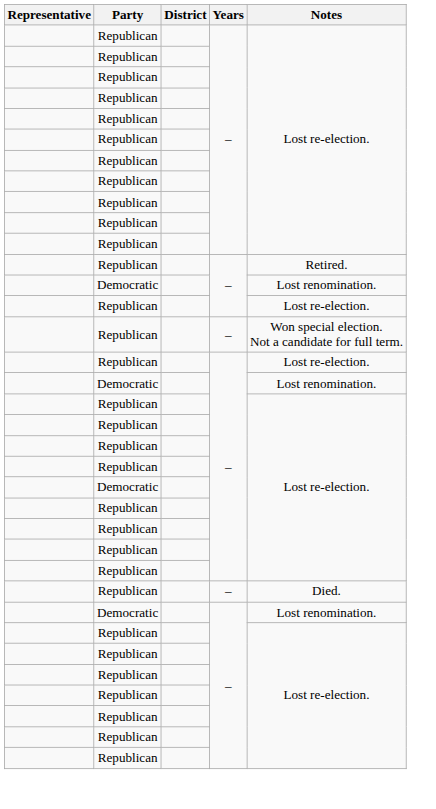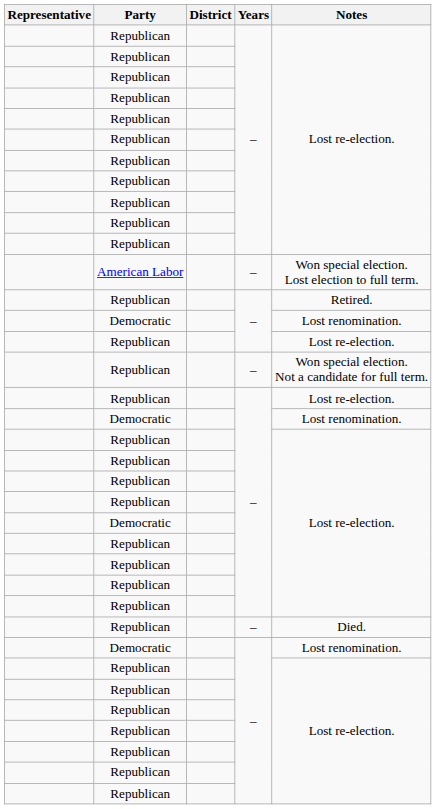 <table class="wikitable sortable" style="text-align:center">
 <tr valign=bottom>
 <th>Representative</th>
 <th>Party</th>
 <th>District</th>
 <th>Years</th>
 <th>Notes</th>
 </tr>
 <tr>
 <td align=left></td>
 <td>Republican</td>
 <td></td>
 <td rowspan="11" nowrap=""> –<br></td>
 <td rowspan="11">Lost re-election.</td>
 </tr>
 <tr>
 <td align=left></td>
 <td>Republican</td>
 <td></td>
 </tr>
 <tr>
 <td align=left></td>
 <td>Republican</td>
 <td></td>
 </tr>
 <tr>
 <td align=left></td>
 <td>Republican</td>
 <td></td>
 </tr>
 <tr>
 <td align=left></td>
 <td>Republican</td>
 <td></td>
 </tr>
 <tr>
 <td align=left></td>
 <td>Republican</td>
 <td></td>
 </tr>
 <tr>
 <td align=left></td>
 <td>Republican</td>
 <td></td>
 </tr>
 <tr>
 <td align=left></td>
 <td>Republican</td>
 <td></td>
 </tr>
 <tr>
 <td align=left></td>
 <td>Republican</td>
 <td></td>
 </tr>
 <tr>
 <td align=left></td>
 <td>Republican</td>
 <td></td>
 </tr>
 <tr>
 <td align=left></td>
 <td>Republican</td>
 <td></td>
+</tr>
+<tr>
+<td align=left></td>
+<td><a href='#'>American Labor</a></td>
+<td></td>
+<td nowrap> –<br></td>
+<td>Won special election.<br>Lost election to full term.</td>
 </tr>
 <tr>
 <td align=left></td>
 <td>Republican</td>
 <td></td>
 <td rowspan="3" nowrap=""> –<br></td>
 <td>Retired.</td>
 </tr>
 <tr>
 <td align=left></td>
 <td>Democratic</td>
 <td></td>
 <td>Lost renomination.</td>
 </tr>
 <tr>
 <td align=left></td>
 <td>Republican</td>
 <td></td>
 <td>Lost re-election.</td>
 </tr>
 <tr>
 <td align=left></td>
 <td>Republican</td>
 <td></td>
 <td nowrap> –<br></td>
 <td>Won special election.<br>Not a candidate for full term.</td>
 </tr>
 <tr>
 <td align=left></td>
 <td>Republican</td>
 <td></td>
 <td rowspan="11" nowrap=""> –<br></td>
 <td>Lost re-election.</td>
 </tr>
 <tr>
 <td align=left></td>
 <td>Democratic</td>
 <td></td>
 <td>Lost renomination.</td>
 </tr>
 <tr>
 <td align=left></td>
 <td>Republican</td>
 <td></td>
 <td rowspan="9">Lost re-election.</td>
 </tr>
 <tr>
 <td align=left></td>
 <td>Republican</td>
 <td></td>
 </tr>
 <tr>
 <td align=left></td>
 <td>Republican</td>
 <td></td>
 </tr>
 <tr>
 <td align=left></td>
 <td>Republican</td>
 <td></td>
 </tr>
 <tr>
 <td align=left></td>
 <td>Democratic</td>
 <td></td>
 </tr>
 <tr>
 <td align=left></td>
 <td>Republican</td>
 <td></td>
 </tr>
 <tr>
 <td align=left></td>
 <td>Republican</td>
 <td></td>
 </tr>
 <tr>
 <td align=left></td>
 <td>Republican</td>
 <td></td>
 </tr>
 <tr>
 <td align=left></td>
 <td>Republican</td>
 <td></td>
 </tr>
 <tr>
 <td align=left></td>
 <td>Republican</td>
 <td></td>
 <td nowrap> –<br></td>
 <td>Died.</td>
 </tr>
 <tr>
 <td align=left></td>
 <td>Democratic</td>
 <td></td>
 <td rowspan="8" nowrap=""> –<br></td>
 <td>Lost renomination.</td>
 </tr>
 <tr>
 <td align=left></td>
 <td>Republican</td>
 <td></td>
 <td rowspan="7">Lost re-election.</td>
 </tr>
 <tr>
 <td align=left></td>
 <td>Republican</td>
 <td></td>
 </tr>
 <tr>
 <td align=left></td>
 <td>Republican</td>
 <td></td>
 </tr>
 <tr>
 <td align=left></td>
 <td>Republican</td>
 <td></td>
 </tr>
 <tr>
 <td align=left></td>
 <td>Republican</td>
 <td></td>
 </tr>
 <tr>
 <td align=left></td>
 <td>Republican</td>
 <td></td>
 </tr>
 <tr>
 <td align=left></td>
 <td>Republican</td>
 <td></td>
 </tr>
 </table>
